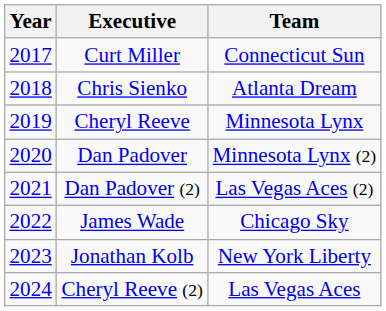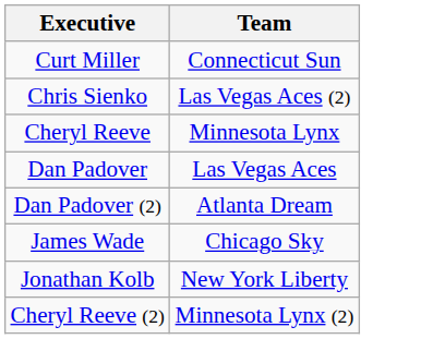 <table class="wikitable" style="text-align:center;">
 <tr>
-<th>Year</th>
 <th>Executive</th>
 <th>Team</th>
 </tr>
 <tr>
-<td><a href='#'>2017</a></td>
 <td><a href='#'>Curt Miller</a></td>
 <td><a href='#'>Connecticut Sun</a></td>
 </tr>
 <tr>
-<td><a href='#'>2018</a></td>
 <td><a href='#'>Chris Sienko</a></td>
-<td><a href='#'>Atlanta Dream</a></td>
+<td><a href='#'>Las Vegas Aces</a> <small>(2)</small></td>
 </tr>
 <tr>
-<td><a href='#'>2019</a></td>
 <td><a href='#'>Cheryl Reeve</a></td>
 <td><a href='#'>Minnesota Lynx</a></td>
 </tr>
 <tr>
-<td><a href='#'>2020</a></td>
 <td><a href='#'>Dan Padover</a></td>
-<td><a href='#'>Minnesota Lynx</a> <small>(2)</small></td>
+<td><a href='#'>Las Vegas Aces</a></td>
 </tr>
 <tr>
-<td><a href='#'>2021</a></td>
 <td><a href='#'>Dan Padover</a> <small>(2)</small></td>
-<td><a href='#'>Las Vegas Aces</a> <small>(2)</small></td>
+<td><a href='#'>Atlanta Dream</a></td>
 </tr>
 <tr>
-<td><a href='#'>2022</a></td>
 <td><a href='#'>James Wade</a></td>
 <td><a href='#'>Chicago Sky</a></td>
 </tr>
 <tr>
-<td><a href='#'>2023</a></td>
 <td><a href='#'>Jonathan Kolb</a></td>
 <td><a href='#'>New York Liberty</a></td>
 </tr>
 <tr>
-<td><a href='#'>2024</a></td>
 <td><a href='#'>Cheryl Reeve</a> <small>(2)</small></td>
-<td><a href='#'>Las Vegas Aces</a></td>
+<td><a href='#'>Minnesota Lynx</a> <small>(2)</small></td>
 </tr>
 </table>
